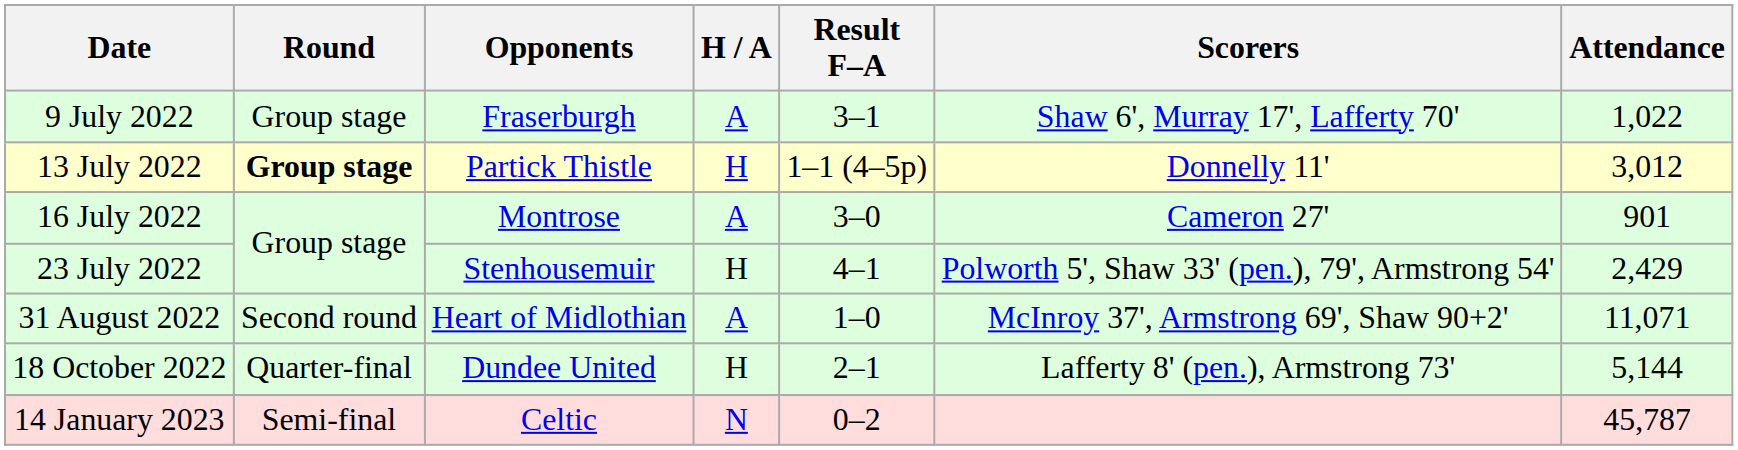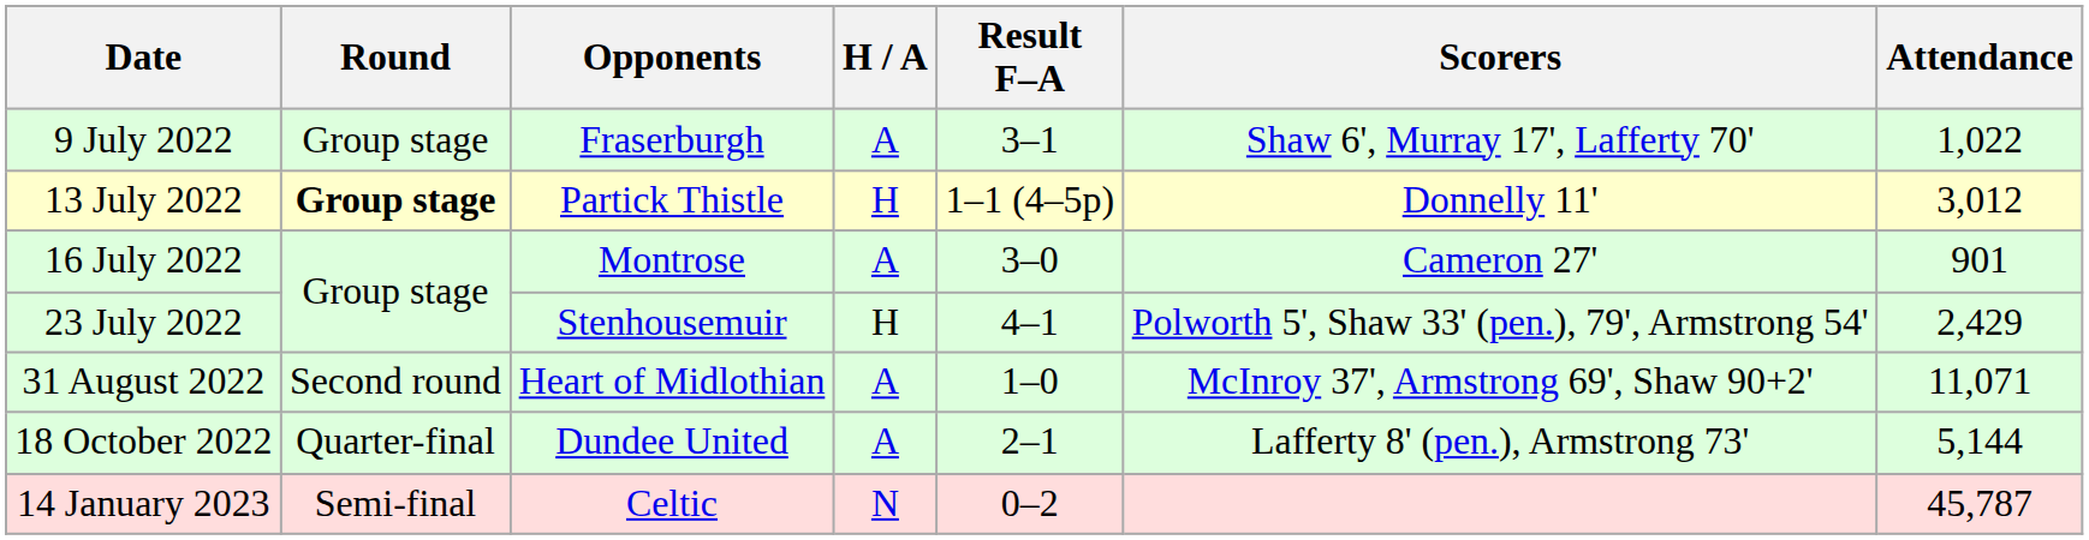 <table class="wikitable" style="text-align:center">
 <tr>
 <th>Date</th>
 <th>Round</th>
 <th>Opponents</th>
 <th>H / A</th>
 <th>Result<br>F–A</th>
 <th>Scorers</th>
 <th>Attendance</th>
 </tr>
 <tr bgcolor=#ddffdd>
 <td>9 July 2022</td>
 <td>Group stage</td>
 <td><a href='#'>Fraserburgh</a></td>
 <td><a href='#'>A</a></td>
 <td>3–1</td>
 <td><a href='#'>Shaw</a> 6', <a href='#'>Murray</a> 17', <a href='#'>Lafferty</a> 70'</td>
 <td>1,022</td>
 </tr>
 <tr bgcolor=#ffffcc>
 <td>13 July 2022</td>
 <td><strong>Group stage</strong></td>
 <td><a href='#'>Partick Thistle</a></td>
 <td><a href='#'>H</a></td>
 <td>1–1 (4–5p)</td>
 <td><a href='#'>Donnelly</a> 11'</td>
 <td>3,012</td>
 </tr>
 <tr bgcolor=#ddffdd>
 <td>16 July 2022</td>
 <td rowspan=2>Group stage</td>
 <td><a href='#'>Montrose</a></td>
 <td><a href='#'>A</a></td>
 <td>3–0</td>
 <td><a href='#'>Cameron</a> 27'</td>
 <td>901</td>
 </tr>
 <tr bgcolor=#ddffdd>
 <td>23 July 2022</td>
 <td><a href='#'>Stenhousemuir</a></td>
 <td>H</td>
 <td>4–1</td>
 <td><a href='#'>Polworth</a> 5', Shaw 33' (<a href='#'>pen.</a>), 79', Armstrong 54'</td>
 <td>2,429</td>
 </tr>
 <tr bgcolor=#ddffdd>
 <td>31 August 2022</td>
 <td>Second round</td>
 <td><a href='#'>Heart of Midlothian</a></td>
 <td><a href='#'>A</a></td>
 <td>1–0</td>
 <td><a href='#'>McInroy</a> 37', <a href='#'>Armstrong</a> 69', Shaw 90+2'</td>
 <td>11,071</td>
 </tr>
 <tr bgcolor=#ddffdd>
 <td>18 October 2022</td>
 <td>Quarter-final</td>
 <td><a href='#'>Dundee United</a></td>
-<td>H</td>
+<td><a href='#'>A</a></td>
 <td>2–1</td>
 <td>Lafferty 8' (<a href='#'>pen.</a>), Armstrong 73'</td>
 <td>5,144</td>
 </tr>
 <tr bgcolor=#ffdddd>
 <td>14 January 2023</td>
 <td>Semi-final</td>
 <td><a href='#'>Celtic</a></td>
 <td><a href='#'>N</a></td>
 <td>0–2</td>
 <td></td>
 <td>45,787</td>
 </tr>
 </table>
